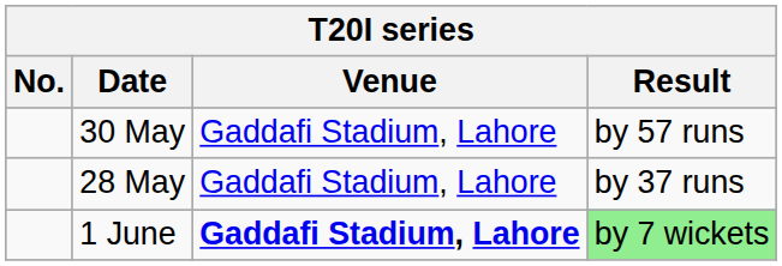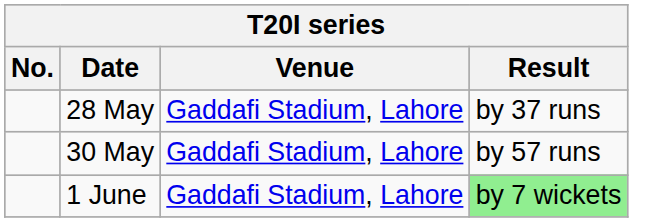 <table class="wikitable">
 <tr>
 <th colspan="4">T20I series</th>
 </tr>
 <tr>
 <th>No.</th>
 <th>Date</th>
 <th>Venue</th>
 <th>Result</th>
 </tr>
 <tr>
 <td></td>
+<td>28 May</td>
+<td><a href='#'>Gaddafi Stadium</a>, <a href='#'>Lahore</a></td>
+<td> by 37 runs</td>
+</tr>
+<tr>
+<td></td>
 <td>30 May</td>
 <td><a href='#'>Gaddafi Stadium</a>, <a href='#'>Lahore</a></td>
 <td> by 57 runs</td>
 </tr>
 <tr>
 <td></td>
-<td>28 May</td>
+<td>1 June</td>
 <td><a href='#'>Gaddafi Stadium</a>, <a href='#'>Lahore</a></td>
-<td> by 37 runs</td>
-</tr>
-<tr>
-<td></td>
-<td>1 June</td>
-<td><strong><a href='#'>Gaddafi Stadium</a>, <a href='#'>Lahore</a></strong></td>
 <td style="background: lightgreen;"> by 7 wickets</td>
 </tr>
 </table>
